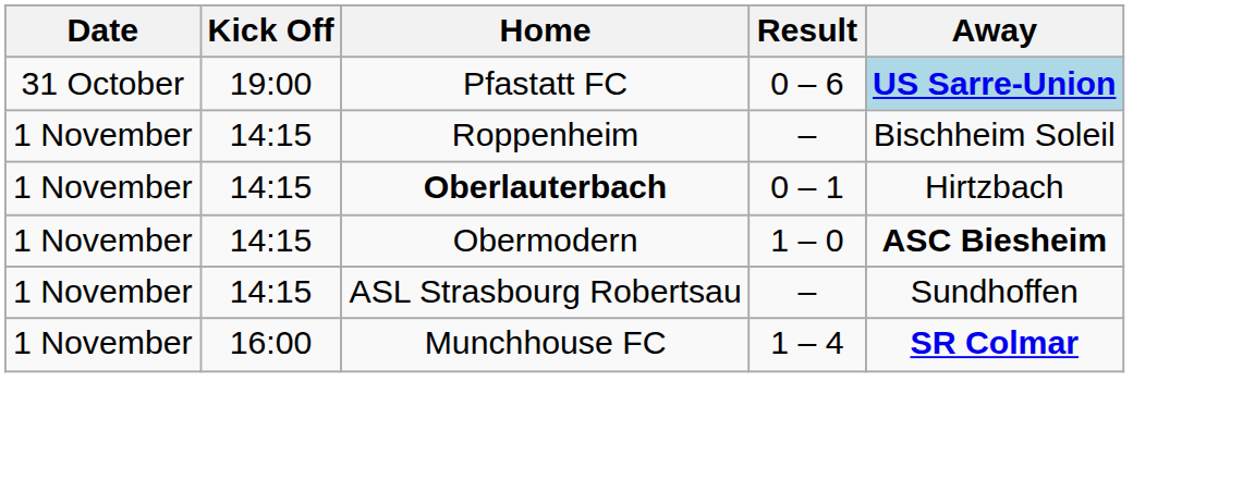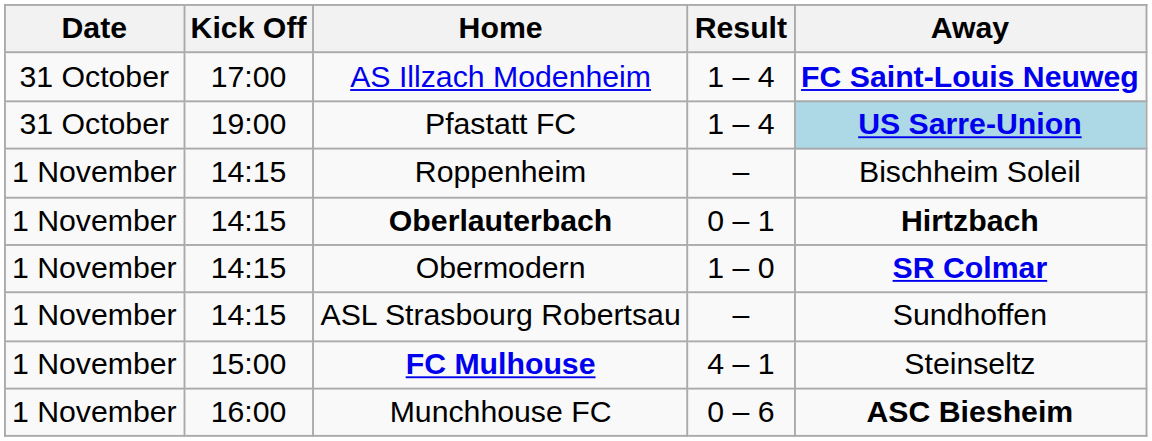 <table class="wikitable" style="text-align: center">
 <tr>
 <th scope="col">Date</th>
 <th scope="col">Kick Off</th>
 <th scope="col">Home</th>
 <th scope="col">Result</th>
 <th scope="col">Away</th>
 </tr>
 <tr>
 <td>31 October</td>
+<td>17:00</td>
+<td><a href='#'>AS Illzach Modenheim</a></td>
+<td>1 – 4</td>
+<td><strong><a href='#'>FC Saint-Louis Neuweg</a></strong></td>
+</tr>
+<tr>
+<td>31 October</td>
 <td>19:00</td>
 <td>Pfastatt FC</td>
-<td>0 – 6</td>
+<td>1 – 4</td>
 <td style="background: lightblue;"><strong><a href='#'>US Sarre-Union</a></strong></td>
 </tr>
 <tr>
 <td>1 November</td>
 <td>14:15</td>
 <td>Roppenheim</td>
 <td>–</td>
 <td>Bischheim Soleil</td>
 </tr>
 <tr>
 <td>1 November</td>
 <td>14:15</td>
 <td><strong>Oberlauterbach</strong></td>
 <td>0 – 1</td>
-<td>Hirtzbach</td>
+<td><strong>Hirtzbach</strong></td>
 </tr>
 <tr>
 <td>1 November</td>
 <td>14:15</td>
 <td>Obermodern</td>
 <td>1 – 0</td>
-<td><strong>ASC Biesheim</strong></td>
+<td><strong><a href='#'>SR Colmar</a></strong></td>
 </tr>
 <tr>
 <td>1 November</td>
 <td>14:15</td>
 <td>ASL Strasbourg Robertsau</td>
 <td>–</td>
 <td>Sundhoffen</td>
 </tr>
 <tr>
 <td>1 November</td>
+<td>15:00</td>
+<td><strong><a href='#'>FC Mulhouse</a></strong></td>
+<td>4 – 1</td>
+<td>Steinseltz</td>
+</tr>
+<tr>
+<td>1 November</td>
 <td>16:00</td>
 <td>Munchhouse FC</td>
-<td>1 – 4</td>
-<td><strong><a href='#'>SR Colmar</a></strong></td>
+<td>0 – 6</td>
+<td><strong>ASC Biesheim</strong></td>
 </tr>
 </table>
